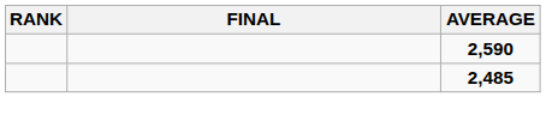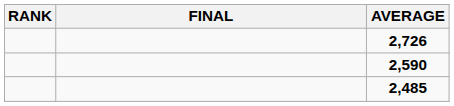 <table class="wikitable">
 <tr>
 <th>RANK</th>
 <th style="width: 20em">FINAL</th>
 <th style="width: 5em">AVERAGE</th>
+</tr>
+<tr>
+<td align="center"></td>
+<td></td>
+<td align="center"><strong>2,726</strong></td>
 </tr>
 <tr>
 <td align="center"></td>
 <td></td>
 <td align="center"><strong>2,590</strong></td>
 </tr>
 <tr>
 <td align="center"></td>
 <td></td>
 <td align="center"><strong>2,485</strong></td>
 </tr>
 </table>
